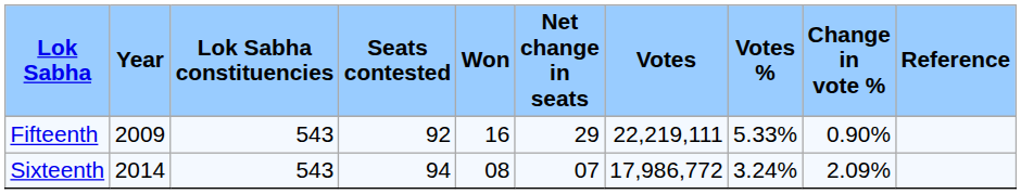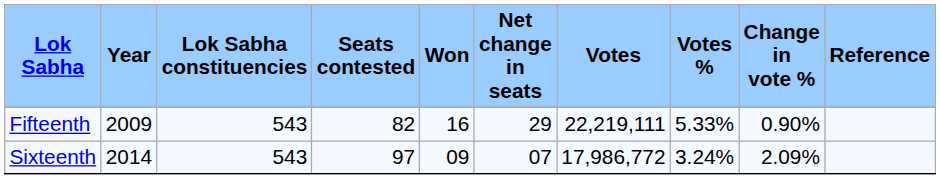 <table class="wikitable" style="text-align:right;border:1px solid black;background-color:#F4F9FF">
 <tr>
 <th style="background-color:#99CCFF"><a href='#'>Lok Sabha</a></th>
 <th style="background-color:#99CCFF">Year</th>
 <th style="background-color:#99CCFF">Lok Sabha <br> constituencies</th>
 <th style="background-color:#99CCFF">Seats <br> contested</th>
 <th style="background-color:#99CCFF">Won</th>
 <th style="background-color:#99CCFF">Net change <br> in seats</th>
 <th style="background-color:#99CCFF">Votes</th>
 <th style="background-color:#99CCFF">Votes %</th>
 <th style="background-color:#99CCFF">Change in <br> vote %</th>
 <th style="background-color:#99CCFF">Reference</th>
 </tr>
 <tr>
 </tr>
 <tr>
 <td align=left><a href='#'>Fifteenth</a></td>
 <td>2009</td>
 <td>543</td>
-<td>92</td>
+<td>82</td>
 <td>16</td>
 <td> 29</td>
 <td>22,219,111</td>
 <td>5.33%</td>
 <td> 0.90%</td>
 <td></td>
 </tr>
 <tr>
 <td align=left><a href='#'>Sixteenth</a></td>
 <td>2014</td>
 <td>543</td>
-<td>94</td>
-<td>08</td>
+<td>97</td>
+<td>09</td>
 <td> 07</td>
 <td>17,986,772</td>
 <td>3.24%</td>
 <td>  2.09%</td>
 <td></td>
 </tr>
 <tr>
 </tr>
 </table>
